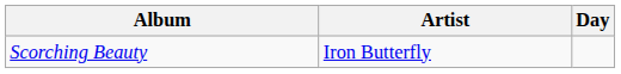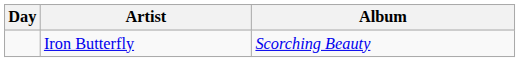 <table class="wikitable" border="1">
 <tr>
+<th>Day</th>
+<th width="200">Artist</th>
 <th width="250">Album</th>
-<th width="200">Artist</th>
-<th>Day</th>
 </tr>
 <tr>
+<td style="text-align:center;" rowspan="1"></td>
+<td><a href='#'>Iron Butterfly</a></td>
 <td><em><a href='#'>Scorching Beauty</a></em></td>
-<td><a href='#'>Iron Butterfly</a></td>
-<td style="text-align:center;" rowspan="1"></td>
 </tr>
 </table>
